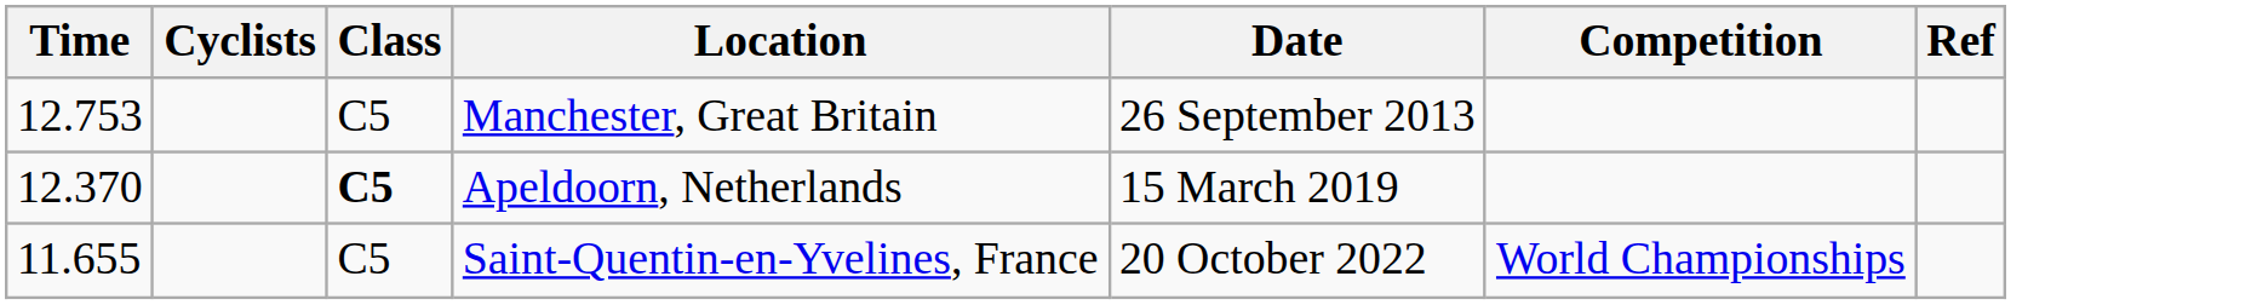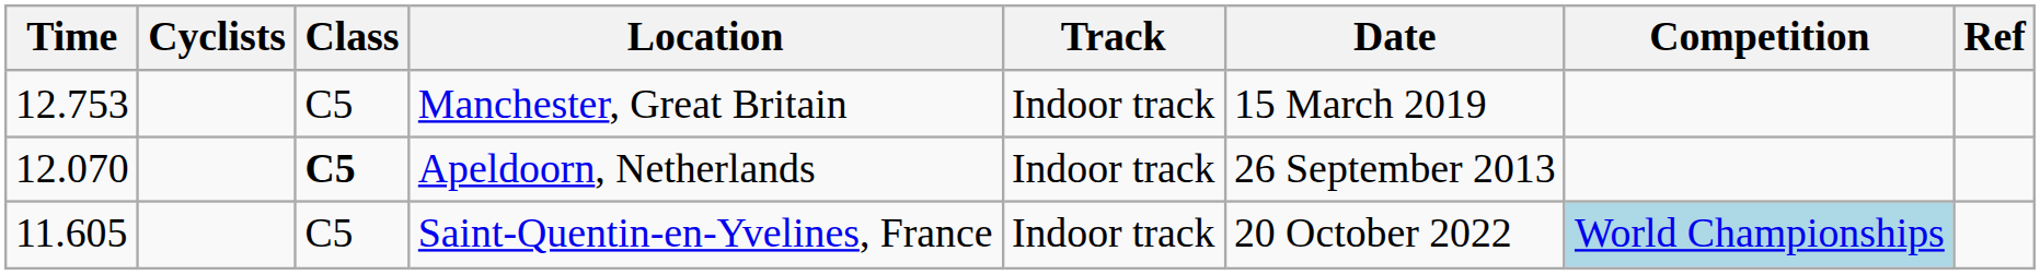 <table class="wikitable">
 <tr>
 <th>Time</th>
 <th>Cyclists</th>
 <th>Class</th>
 <th>Location</th>
+<th>Track</th>
 <th>Date</th>
 <th>Competition</th>
 <th>Ref</th>
 </tr>
 <tr>
 <td>12.753</td>
 <td></td>
 <td>C5</td>
 <td><a href='#'>Manchester</a>, Great Britain</td>
+<td>Indoor track</td>
+<td>15 March 2019</td>
+<td></td>
+<td></td>
+</tr>
+<tr>
+<td>12.070</td>
+<td></td>
+<td><strong>C5</strong></td>
+<td><a href='#'>Apeldoorn</a>, Netherlands</td>
+<td>Indoor track</td>
 <td>26 September 2013</td>
 <td></td>
 <td></td>
 </tr>
 <tr>
-<td>12.370</td>
-<td></td>
-<td><strong>C5</strong></td>
-<td><a href='#'>Apeldoorn</a>, Netherlands</td>
-<td>15 March 2019</td>
-<td></td>
-<td></td>
-</tr>
-<tr>
-<td>11.655</td>
+<td>11.605</td>
 <td></td>
 <td>C5</td>
 <td><a href='#'>Saint-Quentin-en-Yvelines</a>, France</td>
+<td>Indoor track</td>
 <td>20 October 2022</td>
-<td><a href='#'>World Championships</a></td>
+<td style="background: lightblue;"><a href='#'>World Championships</a></td>
 <td></td>
 </tr>
 </table>
